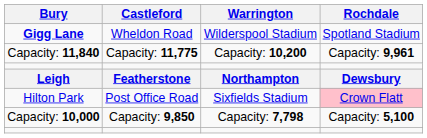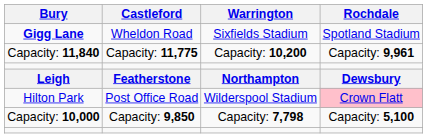 <table class="wikitable" style="text-align:center">
 <tr>
 <th><strong><a href='#'>Bury</a></strong></th>
 <th><a href='#'>Castleford</a></th>
 <th><a href='#'>Warrington</a></th>
 <th><a href='#'>Rochdale</a></th>
 </tr>
 <tr>
 <td><strong><a href='#'>Gigg Lane</a></strong></td>
 <td><a href='#'>Wheldon Road</a></td>
-<td><a href='#'>Wilderspool Stadium</a></td>
+<td><a href='#'>Sixfields Stadium</a></td>
 <td><a href='#'>Spotland Stadium</a></td>
 </tr>
 <tr>
 <td>Capacity: <strong>11,840</strong></td>
 <td>Capacity: <strong>11,775</strong></td>
 <td>Capacity: <strong>10,200</strong></td>
 <td>Capacity: <strong>9,961</strong></td>
 </tr>
 <tr>
 <td></td>
 <td></td>
 <td></td>
 <td></td>
 </tr>
 <tr>
 <th><a href='#'>Leigh</a></th>
 <th><a href='#'>Featherstone</a></th>
 <th><a href='#'>Northampton</a></th>
 <th><a href='#'>Dewsbury</a></th>
 </tr>
 <tr>
 <td><a href='#'>Hilton Park</a></td>
 <td><a href='#'>Post Office Road</a></td>
-<td><a href='#'>Sixfields Stadium</a></td>
+<td><a href='#'>Wilderspool Stadium</a></td>
 <td style="background: pink;"><a href='#'>Crown Flatt</a></td>
 </tr>
 <tr>
 <td>Capacity: <strong>10,000</strong></td>
 <td>Capacity: <strong>9,850</strong></td>
 <td>Capacity: <strong>7,798</strong></td>
 <td>Capacity: <strong>5,100</strong></td>
 </tr>
 <tr>
 <td></td>
 <td></td>
 <td></td>
 <td></td>
 </tr>
 </table>
